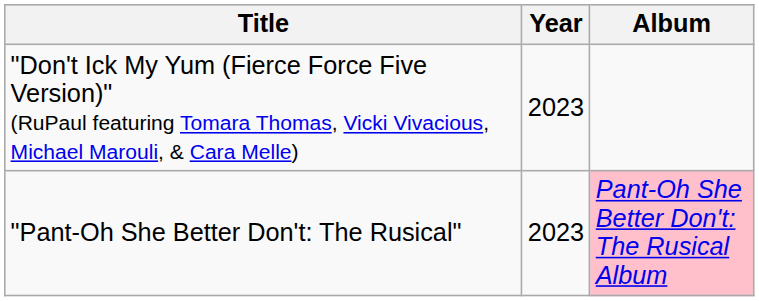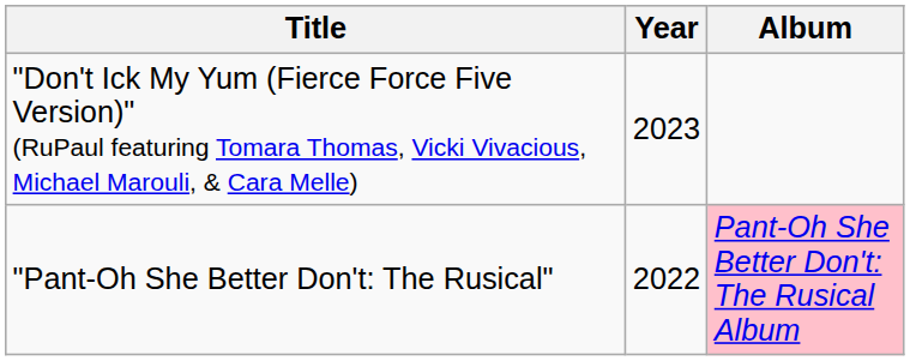 <table class="wikitable plainrowheaders" style="text-align:left;">
 <tr>
 <th scope="col"  style="width:20em;">Title</th>
 <th scope="col"  style="width:2em;">Year</th>
 <th scope="col"  style="width:6em;">Album</th>
 </tr>
 <tr>
 <td scope="row">"Don't Ick My Yum (Fierce Force Five Version)"<br><small>(RuPaul featuring <a href='#'>Tomara Thomas</a>, <a href='#'>Vicki Vivacious</a>, <a href='#'>Michael Marouli</a>, & <a href='#'>Cara Melle</a>)</small></td>
 <td>2023</td>
 <td></td>
 </tr>
 <tr>
 <td scope="row">"Pant-Oh She Better Don't: The Rusical"</td>
-<td>2023</td>
+<td>2022</td>
 <td style="background: pink;"><em><a href='#'>Pant-Oh She Better Don't: The Rusical Album</a></em></td>
 </tr>
 </table>
